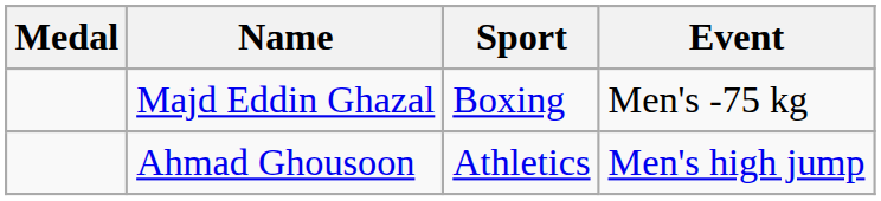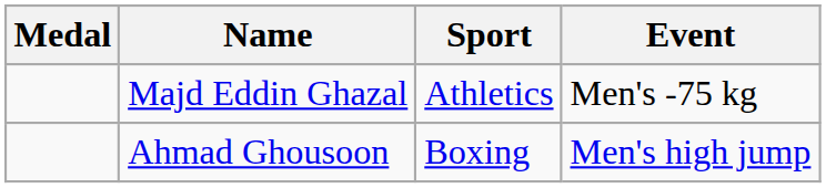 <table class="wikitable sortable" style="font-size: 95%;">
 <tr>
 <th>Medal</th>
 <th>Name</th>
 <th>Sport</th>
 <th>Event</th>
 </tr>
 <tr>
 <td></td>
 <td><a href='#'>Majd Eddin Ghazal</a></td>
-<td><a href='#'>Boxing</a></td>
+<td><a href='#'>Athletics</a></td>
 <td>Men's -75 kg</td>
 </tr>
 <tr>
 <td></td>
 <td><a href='#'>Ahmad Ghousoon</a></td>
-<td><a href='#'>Athletics</a></td>
+<td><a href='#'>Boxing</a></td>
 <td><a href='#'>Men's high jump</a></td>
 </tr>
 </table>
